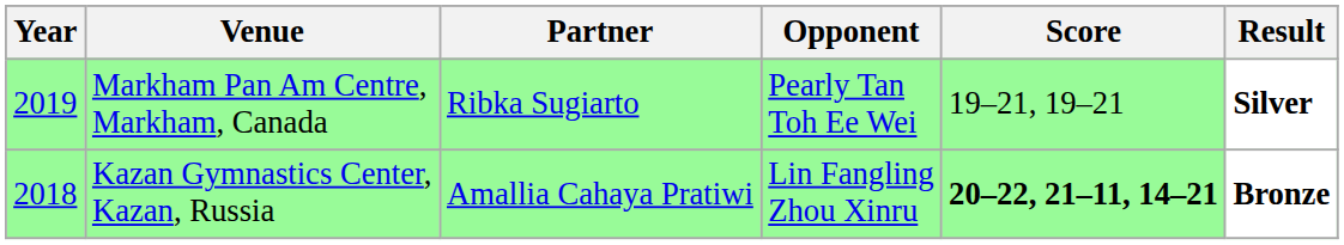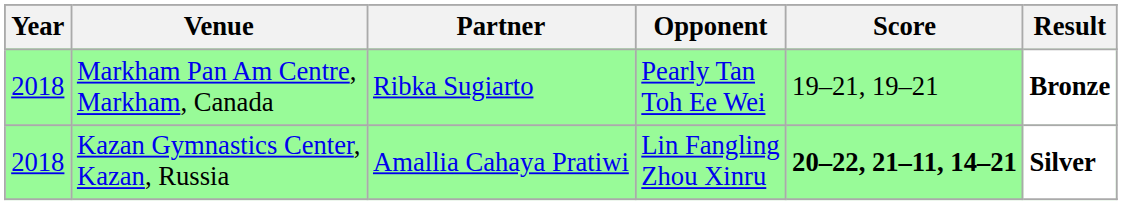 <table class="sortable wikitable" style="font-size: 90%;">
 <tr>
 <th>Year</th>
 <th>Venue</th>
 <th>Partner</th>
 <th>Opponent</th>
 <th>Score</th>
 <th>Result</th>
 </tr>
 <tr style="background:#98FB98">
-<td align="center"><a href='#'>2019</a></td>
+<td align="center"><a href='#'>2018</a></td>
 <td align="left"><a href='#'>Markham Pan Am Centre</a>,<br><a href='#'>Markham</a>, Canada</td>
 <td align="left"> <a href='#'>Ribka Sugiarto</a></td>
 <td align="left"> <a href='#'>Pearly Tan</a><br> <a href='#'>Toh Ee Wei</a></td>
 <td align="left">19–21, 19–21</td>
-<td style="text-align:left; background:white"> <strong>Silver</strong></td>
+<td style="text-align:left; background:white"> <strong>Bronze</strong></td>
 </tr>
 <tr style="background:#98FB98">
 <td align="center"><a href='#'>2018</a></td>
 <td align="left"><a href='#'>Kazan Gymnastics Center</a>,<br><a href='#'>Kazan</a>, Russia</td>
 <td align="left"> <a href='#'>Amallia Cahaya Pratiwi</a></td>
 <td align="left"> <a href='#'>Lin Fangling</a> <br> <a href='#'>Zhou Xinru</a></td>
 <td align="left"><strong>20–22, 21–11, 14–21</strong></td>
-<td style="text-align:left; background:white"> <strong>Bronze</strong></td>
+<td style="text-align:left; background:white"> <strong>Silver</strong></td>
 </tr>
 </table>
